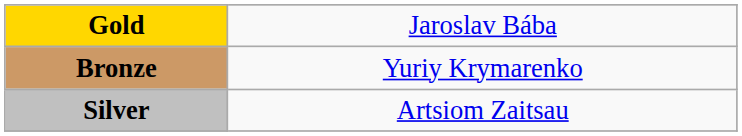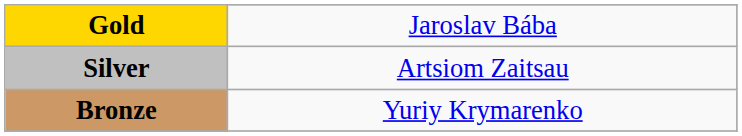 <table class="wikitable" style="text-align:center; " width="35%">
 <tr>
 <td bgcolor="gold"><strong>Gold</strong></td>
 <td><a href='#'>Jaroslav Bába</a><br>  <small><em></em></small></td>
 </tr>
 <tr>
+<td bgcolor="silver"><strong>Silver</strong></td>
+<td><a href='#'>Artsiom Zaitsau</a><br>  <small><em></em></small></td>
+</tr>
+<tr>
 <td bgcolor="CC9966"><strong>Bronze</strong></td>
 <td><a href='#'>Yuriy Krymarenko</a><br>  <small><em></em></small></td>
 </tr>
-<tr>
-<td bgcolor="silver"><strong>Silver</strong></td>
-<td><a href='#'>Artsiom Zaitsau</a><br>  <small><em></em></small></td>
-</tr>
 </table>
